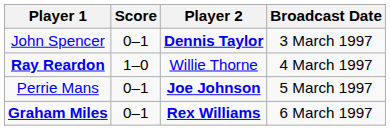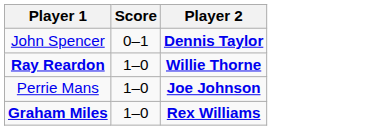 <table class="wikitable" style="text-align: center">
 <tr>
 <th>Player 1</th>
 <th>Score</th>
 <th>Player 2</th>
-<th>Broadcast Date</th>
 </tr>
 <tr>
 <td> <a href='#'>John Spencer</a></td>
 <td>0–1</td>
 <td> <strong><a href='#'>Dennis Taylor</a></strong></td>
-<td>3 March 1997</td>
 </tr>
 <tr>
 <td> <strong><a href='#'>Ray Reardon</a></strong></td>
 <td>1–0</td>
-<td> <a href='#'>Willie Thorne</a></td>
-<td>4 March 1997</td>
+<td><strong> <a href='#'>Willie Thorne</a></strong></td>
 </tr>
 <tr>
 <td> <a href='#'>Perrie Mans</a></td>
-<td>0–1</td>
+<td>1–0</td>
 <td> <strong><a href='#'>Joe Johnson</a></strong></td>
-<td>5 March 1997</td>
 </tr>
 <tr>
 <td> <strong><a href='#'>Graham Miles</a></strong></td>
-<td>0–1</td>
+<td>1–0</td>
 <td><strong> <a href='#'>Rex Williams</a></strong></td>
-<td>6 March 1997</td>
 </tr>
 </table>
